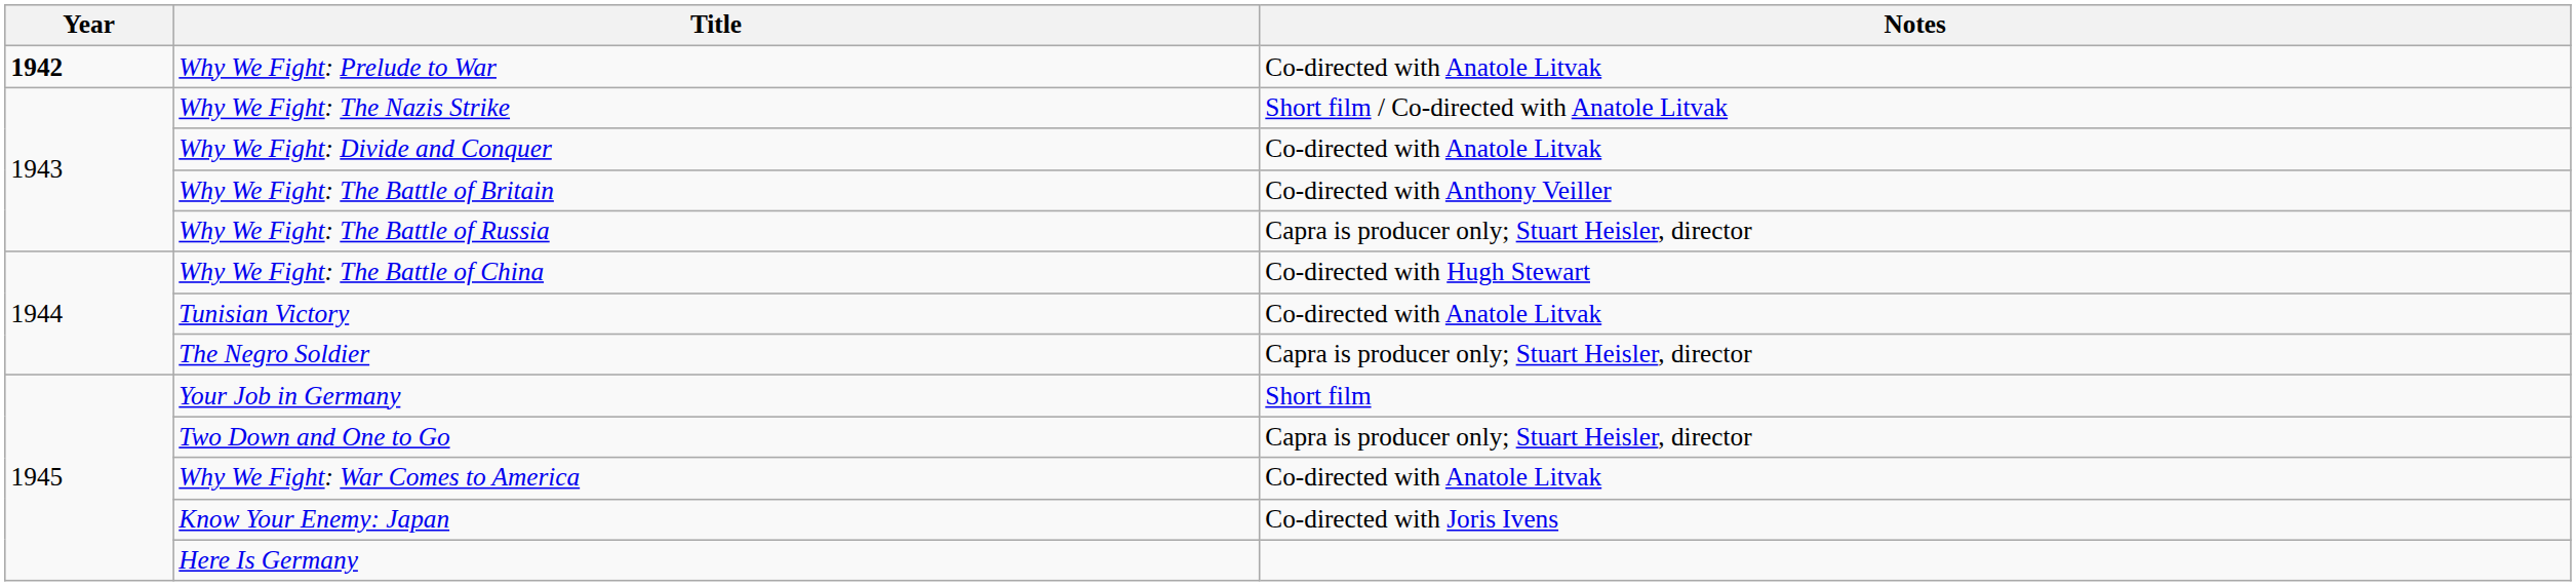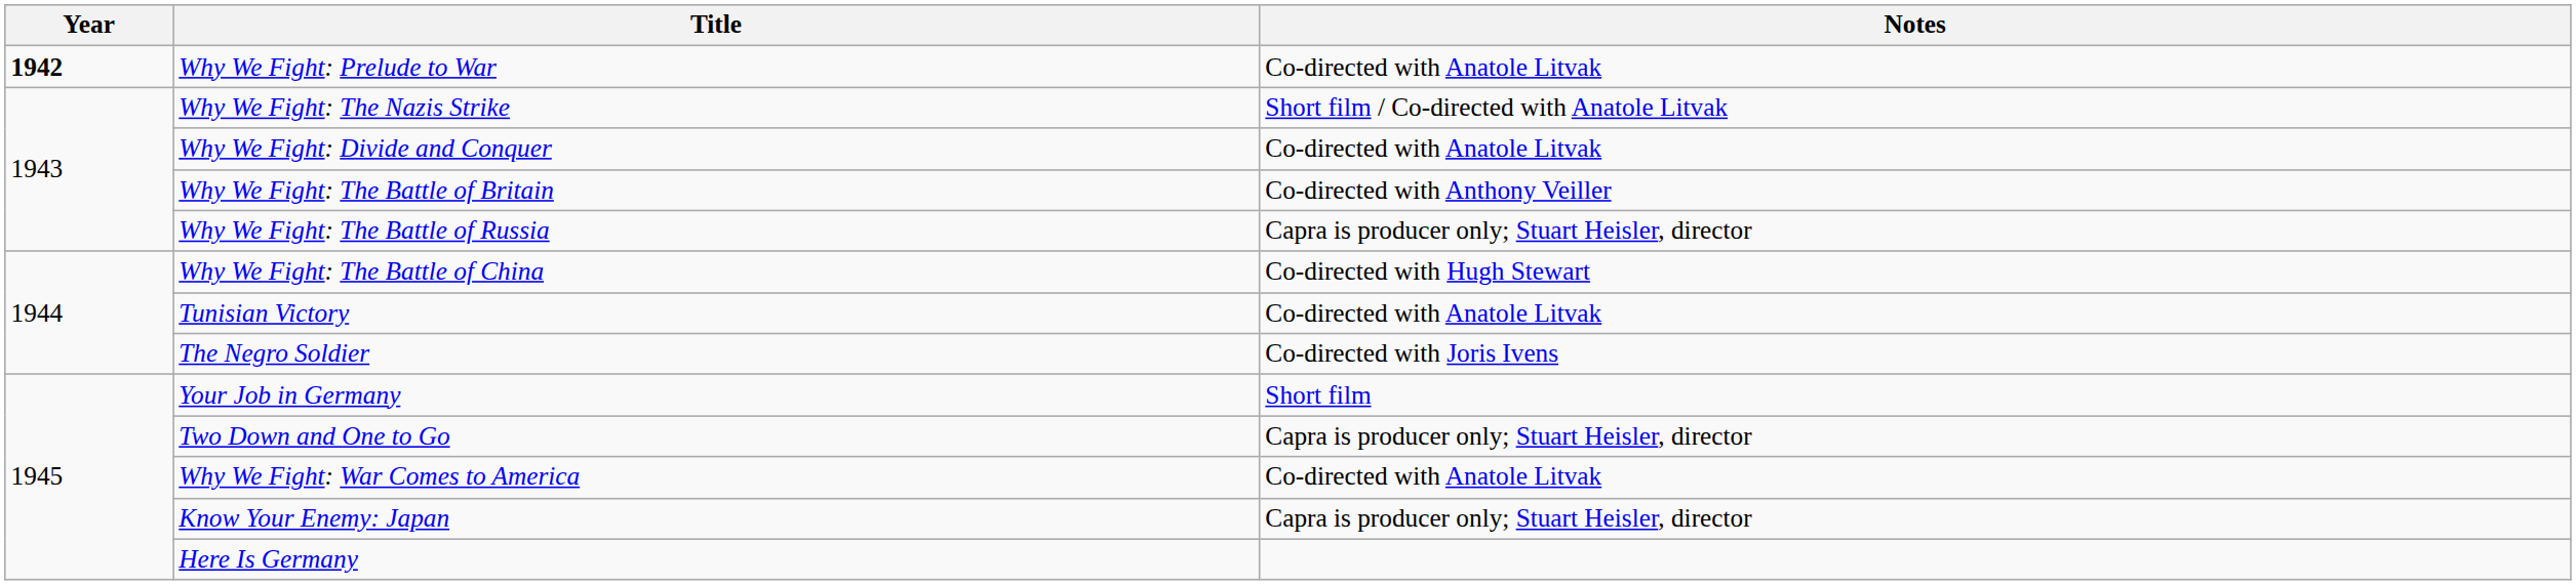 <table class="wikitable sortable" style="width:100%;">
 <tr>
 <th>Year</th>
 <th>Title</th>
 <th>Notes</th>
 </tr>
 <tr>
 <td rowspan="1"><strong>1942</strong></td>
 <td><em><a href='#'>Why We Fight</a>: <a href='#'>Prelude to War</a></em></td>
 <td>Co-directed with <a href='#'>Anatole Litvak</a></td>
 </tr>
 <tr>
 <td rowspan="4">1943</td>
 <td><em><a href='#'>Why We Fight</a>: <a href='#'>The Nazis Strike</a></em></td>
 <td><a href='#'>Short film</a> / Co-directed with <a href='#'>Anatole Litvak</a></td>
 </tr>
 <tr>
 <td><em><a href='#'>Why We Fight</a>: <a href='#'>Divide and Conquer</a></em></td>
 <td>Co-directed with <a href='#'>Anatole Litvak</a></td>
 </tr>
 <tr>
 <td><em><a href='#'>Why We Fight</a>: <a href='#'>The Battle of Britain</a></em></td>
 <td>Co-directed with <a href='#'>Anthony Veiller</a></td>
 </tr>
 <tr>
 <td><em><a href='#'>Why We Fight</a>: <a href='#'>The Battle of Russia</a></em></td>
 <td>Capra is producer only; <a href='#'>Stuart Heisler</a>, director</td>
 </tr>
 <tr>
 <td rowspan="3">1944</td>
 <td><em><a href='#'>Why We Fight</a>: <a href='#'>The Battle of China</a></em></td>
 <td>Co-directed with <a href='#'>Hugh Stewart</a></td>
 </tr>
 <tr>
 <td><em><a href='#'>Tunisian Victory</a></em></td>
 <td>Co-directed with <a href='#'>Anatole Litvak</a></td>
 </tr>
 <tr>
 <td><em><a href='#'>The Negro Soldier</a></em></td>
-<td>Capra is producer only; <a href='#'>Stuart Heisler</a>, director</td>
+<td>Co-directed with <a href='#'>Joris Ivens</a></td>
 </tr>
 <tr>
 <td rowspan="5">1945</td>
 <td><em><a href='#'>Your Job in Germany</a></em></td>
 <td><a href='#'>Short film</a></td>
 </tr>
 <tr>
 <td><em><a href='#'>Two Down and One to Go</a></em></td>
 <td>Capra is producer only; <a href='#'>Stuart Heisler</a>, director</td>
 </tr>
 <tr>
 <td><em><a href='#'>Why We Fight</a>: <a href='#'>War Comes to America</a></em></td>
 <td>Co-directed with <a href='#'>Anatole Litvak</a></td>
 </tr>
 <tr>
 <td><em><a href='#'>Know Your Enemy: Japan</a></em></td>
-<td>Co-directed with <a href='#'>Joris Ivens</a></td>
+<td>Capra is producer only; <a href='#'>Stuart Heisler</a>, director</td>
 </tr>
 <tr>
 <td><em><a href='#'>Here Is Germany</a></em></td>
 <td></td>
 </tr>
 </table>
